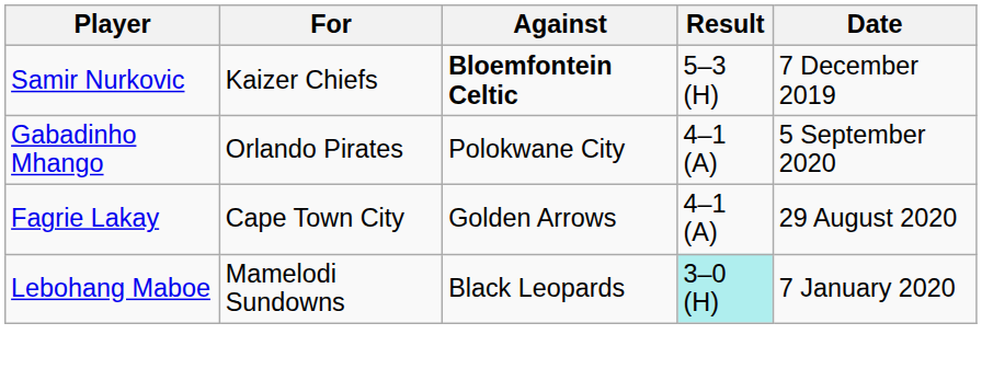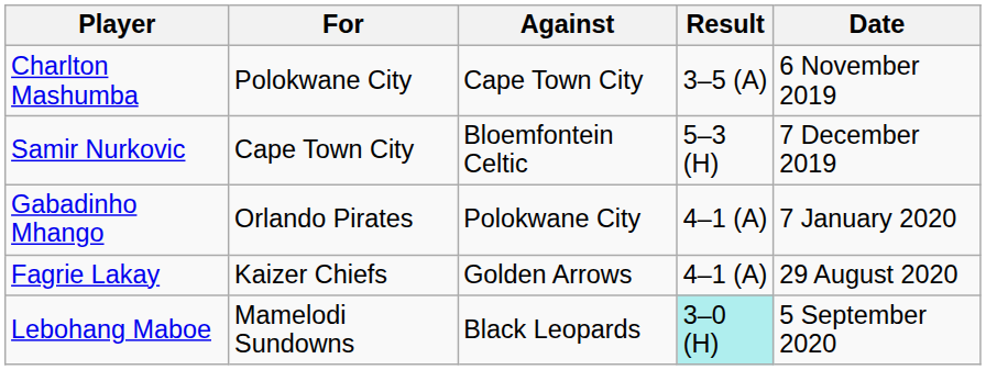 <table class="wikitable">
 <tr>
 <th>Player</th>
 <th>For</th>
 <th>Against</th>
 <th>Result</th>
 <th>Date</th>
 </tr>
 <tr>
+<td> <a href='#'>Charlton Mashumba</a></td>
+<td>Polokwane City</td>
+<td>Cape Town City</td>
+<td>3–5 (A)</td>
+<td>6 November 2019</td>
+</tr>
+<tr>
 <td> <a href='#'>Samir Nurkovic</a></td>
-<td>Kaizer Chiefs</td>
-<td><strong>Bloemfontein Celtic</strong></td>
+<td>Cape Town City</td>
+<td>Bloemfontein Celtic</td>
 <td>5–3 (H)</td>
 <td>7 December 2019</td>
 </tr>
 <tr>
 <td> <a href='#'>Gabadinho Mhango</a></td>
 <td>Orlando Pirates</td>
 <td>Polokwane City</td>
 <td>4–1 (A)</td>
-<td>5 September 2020</td>
+<td>7 January 2020</td>
 </tr>
 <tr>
 <td> <a href='#'>Fagrie Lakay</a></td>
-<td>Cape Town City</td>
+<td>Kaizer Chiefs</td>
 <td>Golden Arrows</td>
 <td>4–1 (A)</td>
 <td>29 August 2020</td>
 </tr>
 <tr>
 <td> <a href='#'>Lebohang Maboe</a></td>
 <td>Mamelodi Sundowns</td>
 <td>Black Leopards</td>
 <td style="background: paleturquoise;">3–0 (H)</td>
-<td>7 January 2020</td>
+<td>5 September 2020</td>
 </tr>
 </table>
